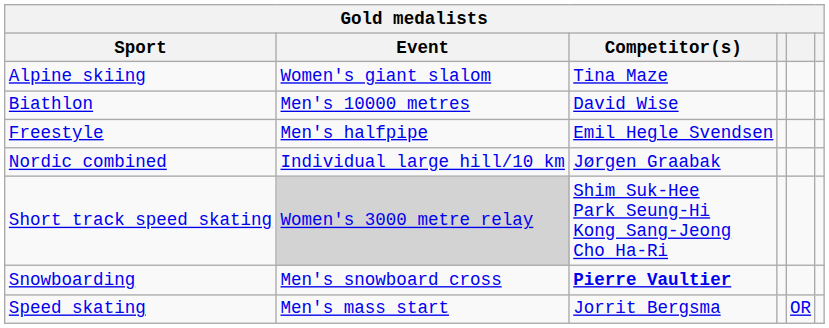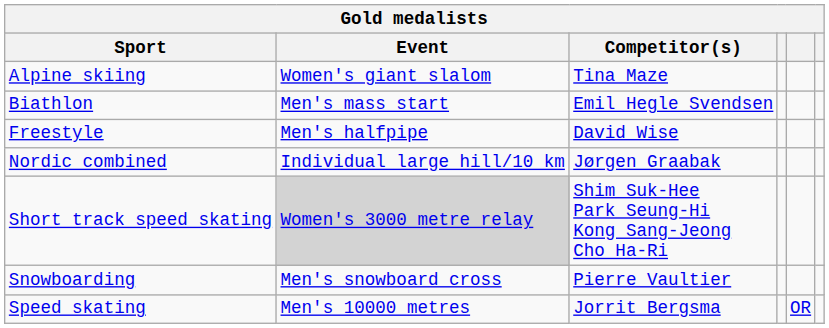 <table class="wikitable">
 <tr>
 <th colspan="6">Gold medalists</th>
 </tr>
 <tr>
 <th>Sport</th>
 <th>Event</th>
 <th>Competitor(s)</th>
 <th></th>
 <th></th>
 <th></th>
 </tr>
 <tr>
 <td><a href='#'>Alpine skiing</a></td>
 <td><a href='#'>Women's giant slalom</a></td>
 <td><a href='#'>Tina Maze</a></td>
 <td></td>
 <td></td>
 <td></td>
 </tr>
 <tr>
 <td><a href='#'>Biathlon</a></td>
-<td><a href='#'>Men's 10000 metres</a></td>
-<td><a href='#'>David Wise</a></td>
+<td><a href='#'>Men's mass start</a></td>
+<td><a href='#'>Emil Hegle Svendsen</a></td>
 <td></td>
 <td></td>
 <td></td>
 </tr>
 <tr>
 <td><a href='#'>Freestyle</a></td>
 <td><a href='#'>Men's halfpipe</a></td>
-<td><a href='#'>Emil Hegle Svendsen</a></td>
+<td><a href='#'>David Wise</a></td>
 <td></td>
 <td></td>
 <td></td>
 </tr>
 <tr>
 <td><a href='#'>Nordic combined</a></td>
 <td><a href='#'>Individual large hill/10 km</a></td>
 <td><a href='#'>Jørgen Graabak</a></td>
 <td></td>
 <td></td>
 <td></td>
 </tr>
 <tr>
 <td><a href='#'>Short track speed skating</a></td>
 <td style="background: lightgrey;"><a href='#'>Women's 3000 metre relay</a></td>
 <td><a href='#'>Shim Suk-Hee</a><br><a href='#'>Park Seung-Hi</a><br><a href='#'>Kong Sang-Jeong</a><br><a href='#'>Cho Ha-Ri</a></td>
 <td></td>
 <td></td>
 <td></td>
 </tr>
 <tr>
 <td><a href='#'>Snowboarding</a></td>
 <td><a href='#'>Men's snowboard cross</a></td>
-<td><strong><a href='#'>Pierre Vaultier</a></strong></td>
+<td><a href='#'>Pierre Vaultier</a></td>
 <td></td>
 <td></td>
 <td></td>
 </tr>
 <tr>
 <td><a href='#'>Speed skating</a></td>
-<td><a href='#'>Men's mass start</a></td>
+<td><a href='#'>Men's 10000 metres</a></td>
 <td><a href='#'>Jorrit Bergsma</a></td>
 <td></td>
 <td><a href='#'>OR</a></td>
 <td></td>
 </tr>
 </table>
